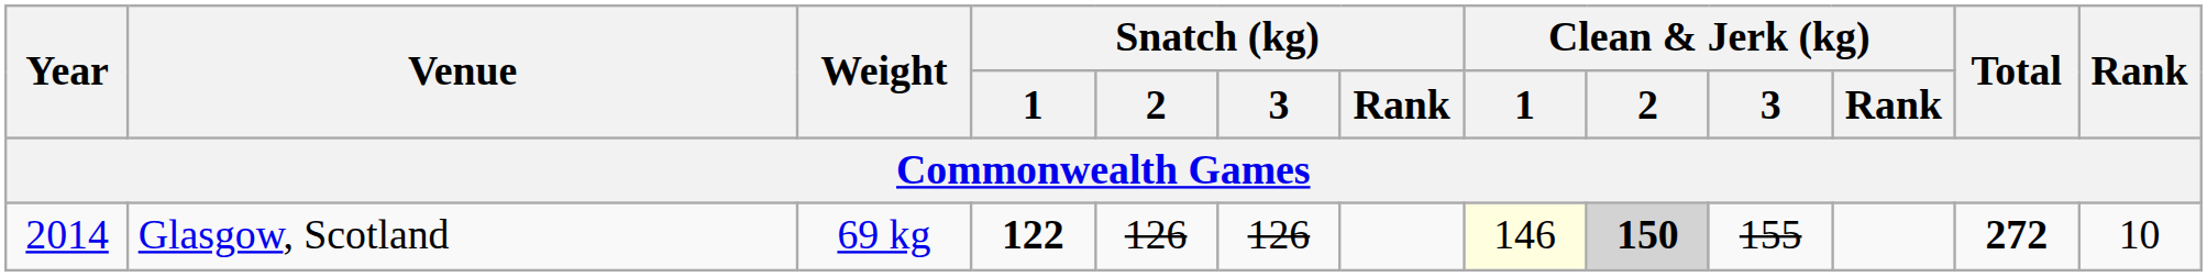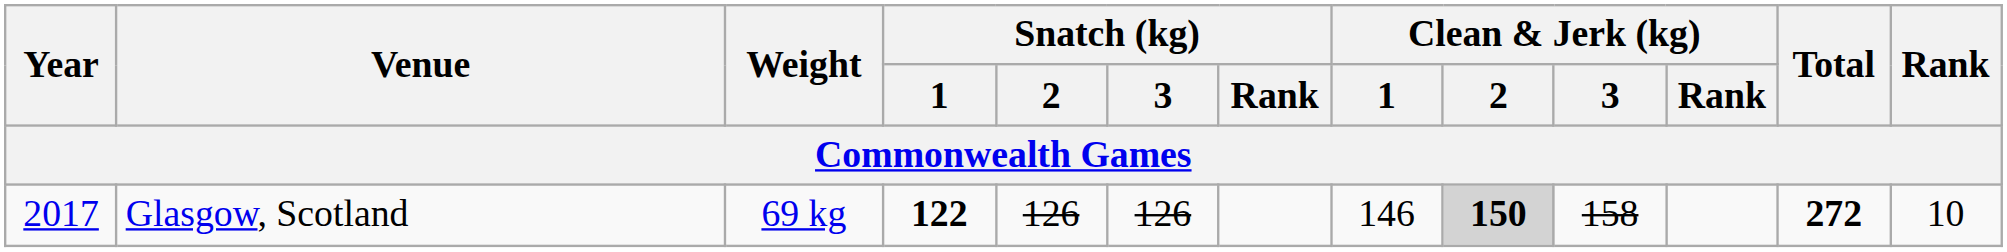 <table class = "wikitable" style="text-align:center;">
 <tr>
 <th rowspan=2 width=40>Year</th>
 <th rowspan=2 width=250>Venue</th>
 <th rowspan=2 width=60>Weight</th>
 <th colspan=4>Snatch (kg)</th>
 <th colspan=4>Clean & Jerk (kg)</th>
 <th rowspan=2 width=40>Total</th>
 <th rowspan=2 width=40>Rank</th>
 </tr>
 <tr>
 <th width=40>1</th>
 <th width=40>2</th>
 <th width=40>3</th>
 <th width=40>Rank</th>
 <th width=40>1</th>
 <th width=40>2</th>
 <th width=40>3</th>
 <th width=40>Rank</th>
 </tr>
 <tr>
 <th colspan=13><a href='#'>Commonwealth Games</a></th>
 </tr>
 <tr>
-<td><a href='#'>2014</a></td>
+<td><a href='#'>2017</a></td>
 <td align=left> <a href='#'>Glasgow</a>, Scotland</td>
 <td><a href='#'>69 kg</a></td>
 <td><strong>122</strong></td>
 <td><s>126</s></td>
 <td><s>126</s></td>
 <td></td>
-<td style="background: lightyellow;">146</td>
+<td>146</td>
 <td style="background: lightgrey;"><strong>150</strong></td>
-<td><s>155</s></td>
+<td><s>158</s></td>
 <td></td>
 <td><strong>272</strong></td>
 <td>10</td>
 </tr>
 </table>
